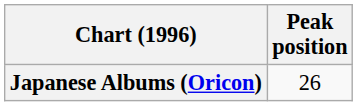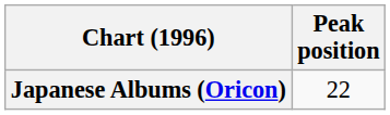 <table class="wikitable plainrowheaders" style="text-align:center">
 <tr>
 <th scope="col">Chart (1996)</th>
 <th scope="col">Peak<br> position</th>
 </tr>
 <tr>
 <th scope="row">Japanese Albums (<a href='#'>Oricon</a>)</th>
-<td>26</td>
+<td>22</td>
 </tr>
 </table>
